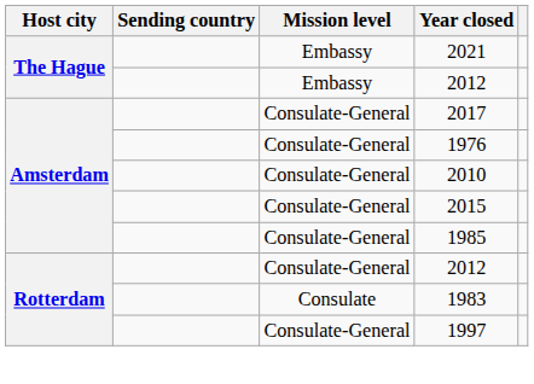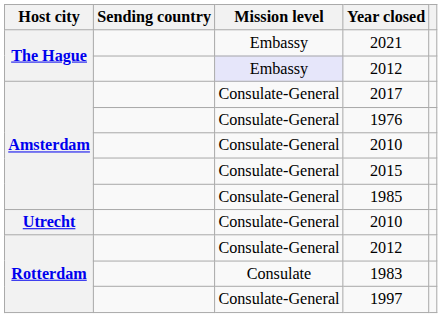 <table class="wikitable plainrowheaders">
 <tr>
 <th scope="col">Host city</th>
 <th scope="col">Sending country</th>
 <th scope="col">Mission level</th>
 <th scope="col">Year closed</th>
 <th scope="col"></th>
 </tr>
 <tr>
 <th rowspan="2"><a href='#'>The Hague</a></th>
 <td></td>
 <td style="text-align:center;">Embassy</td>
 <td style="text-align:center;">2021</td>
 <td style="text-align:center;"></td>
 </tr>
 <tr>
 <td></td>
-<td style="text-align:center;">Embassy</td>
+<td style="background: lavender; text-align:center;">Embassy</td>
 <td style="text-align:center;">2012</td>
 <td style="text-align:center;"></td>
 </tr>
 <tr>
 <th rowspan="5"><a href='#'>Amsterdam</a></th>
 <td></td>
 <td style="text-align:center;">Consulate-General</td>
 <td style="text-align:center;">2017</td>
 <td style="text-align:center;"></td>
 </tr>
 <tr>
 <td></td>
 <td style="text-align:center;">Consulate-General</td>
 <td style="text-align:center;">1976</td>
 <td style="text-align:center;"></td>
 </tr>
 <tr>
 <td></td>
 <td style="text-align:center;">Consulate-General</td>
 <td style="text-align:center;">2010</td>
 <td style="text-align:center;"></td>
 </tr>
 <tr>
 <td></td>
 <td style="text-align:center;">Consulate-General</td>
 <td style="text-align:center;">2015</td>
 <td style="text-align:center;"></td>
 </tr>
 <tr>
 <td></td>
 <td style="text-align:center;">Consulate-General</td>
 <td style="text-align:center;">1985</td>
 <td style="text-align:center;"></td>
 </tr>
 <tr>
+<th><a href='#'>Utrecht</a></th>
+<td></td>
+<td style="text-align:center;">Consulate-General</td>
+<td style="text-align:center;">2010</td>
+<td style="text-align:center;"></td>
+</tr>
+<tr>
 <th rowspan="3"><a href='#'>Rotterdam</a></th>
 <td></td>
 <td style="text-align:center;">Consulate-General</td>
 <td style="text-align:center;">2012</td>
 <td style="text-align:center;"></td>
 </tr>
 <tr>
 <td></td>
 <td style="text-align:center;">Consulate</td>
 <td style="text-align:center;">1983</td>
 <td style="text-align:center;"></td>
 </tr>
 <tr>
 <td></td>
 <td style="text-align:center;">Consulate-General</td>
 <td style="text-align:center;">1997</td>
 <td style="text-align:center;"></td>
 </tr>
 </table>
